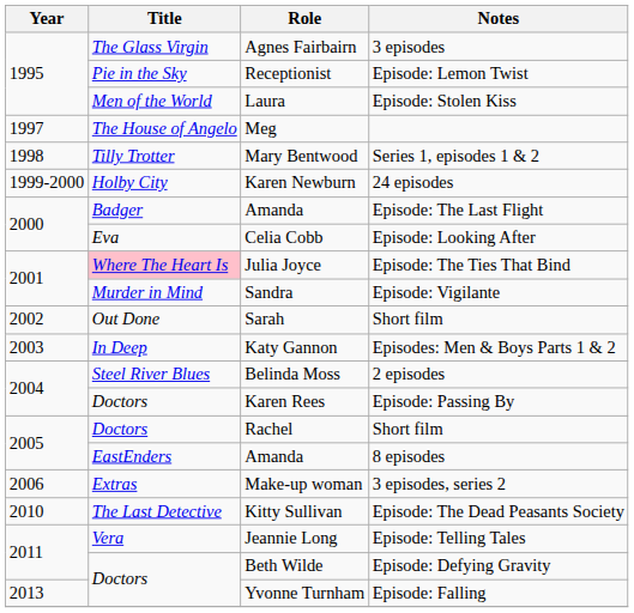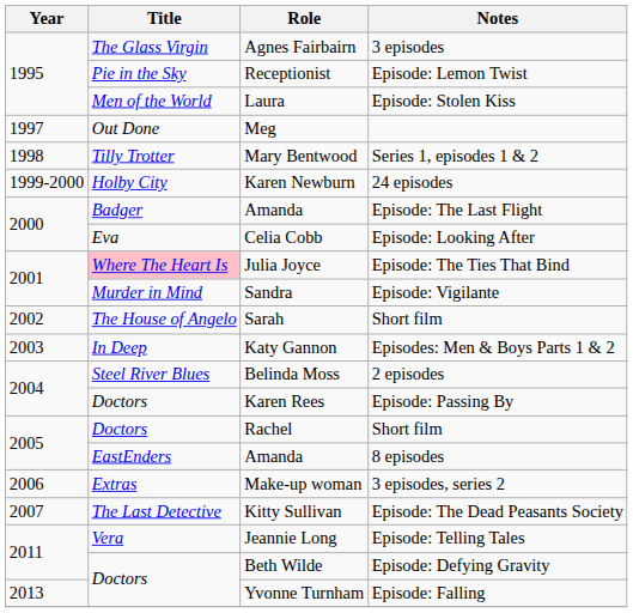 <table class="wikitable plainrowheaders sortable">
 <tr>
 <th scope="col">Year</th>
 <th scope="col">Title</th>
 <th scope="col">Role</th>
 <th class="unsortable">Notes</th>
 </tr>
 <tr>
 <td rowspan="3">1995</td>
 <td><em><a href='#'>The Glass Virgin</a></em></td>
 <td>Agnes Fairbairn</td>
 <td>3 episodes</td>
 </tr>
 <tr>
 <td><em><a href='#'>Pie in the Sky</a></em></td>
 <td>Receptionist</td>
 <td>Episode: Lemon Twist</td>
 </tr>
 <tr>
 <td><em><a href='#'>Men of the World</a></em></td>
 <td>Laura</td>
 <td>Episode: Stolen Kiss</td>
 </tr>
 <tr>
 <td>1997</td>
-<td><em><a href='#'>The House of Angelo</a></em></td>
+<td><em>Out Done</em></td>
 <td>Meg</td>
 <td></td>
 </tr>
 <tr>
 <td>1998</td>
 <td><em><a href='#'>Tilly Trotter</a></em></td>
 <td>Mary Bentwood</td>
 <td>Series 1, episodes 1 & 2</td>
 </tr>
 <tr>
 <td>1999-2000</td>
 <td><em><a href='#'>Holby City</a></em></td>
 <td>Karen Newburn</td>
 <td>24 episodes</td>
 </tr>
 <tr>
 <td rowspan="2">2000</td>
 <td><em><a href='#'>Badger</a></em></td>
 <td>Amanda</td>
 <td>Episode: The Last Flight</td>
 </tr>
 <tr>
 <td><em>Eva</em></td>
 <td>Celia Cobb</td>
 <td>Episode: Looking After</td>
 </tr>
 <tr>
 <td rowspan="2">2001</td>
 <td style="background: pink;"><em><a href='#'>Where The Heart Is</a></em></td>
 <td>Julia Joyce</td>
 <td>Episode: The Ties That Bind</td>
 </tr>
 <tr>
 <td><em><a href='#'>Murder in Mind</a></em></td>
 <td>Sandra</td>
 <td>Episode: Vigilante</td>
 </tr>
 <tr>
 <td>2002</td>
-<td><em>Out Done</em></td>
+<td><em><a href='#'>The House of Angelo</a></em></td>
 <td>Sarah</td>
 <td>Short film</td>
 </tr>
 <tr>
 <td>2003</td>
 <td><em><a href='#'>In Deep</a></em></td>
 <td>Katy Gannon</td>
 <td>Episodes: Men & Boys Parts 1 & 2</td>
 </tr>
 <tr>
 <td rowspan="2">2004</td>
 <td><em><a href='#'>Steel River Blues</a></em></td>
 <td>Belinda Moss</td>
 <td>2 episodes</td>
 </tr>
 <tr>
 <td><em>Doctors</em></td>
 <td>Karen Rees</td>
 <td>Episode: Passing By</td>
 </tr>
 <tr>
 <td rowspan="2">2005</td>
 <td><em><a href='#'>Doctors</a></em></td>
 <td>Rachel</td>
 <td>Short film</td>
 </tr>
 <tr>
 <td><em><a href='#'>EastEnders</a></em></td>
 <td>Amanda</td>
 <td>8 episodes</td>
 </tr>
 <tr>
 <td>2006</td>
 <td><em><a href='#'>Extras</a></em></td>
 <td>Make-up woman</td>
 <td>3 episodes, series 2</td>
 </tr>
 <tr>
-<td>2010</td>
+<td>2007</td>
 <td><em><a href='#'>The Last Detective</a></em></td>
 <td>Kitty Sullivan</td>
 <td>Episode: The Dead Peasants Society</td>
 </tr>
 <tr>
 <td rowspan="2">2011</td>
 <td><em><a href='#'>Vera</a></em></td>
 <td>Jeannie Long</td>
 <td>Episode: Telling Tales</td>
 </tr>
 <tr>
 <td rowspan="2"><em>Doctors</em></td>
 <td>Beth Wilde</td>
 <td>Episode: Defying Gravity</td>
 </tr>
 <tr>
 <td>2013</td>
 <td>Yvonne Turnham</td>
 <td>Episode: Falling</td>
 </tr>
 <tr>
 </tr>
 </table>
